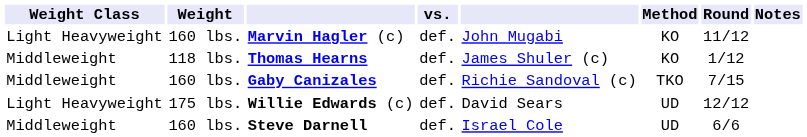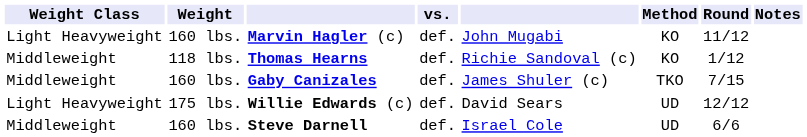 <table class="toccolours" style="font-size: 85%;">
 <tr>
 <th style="background:#e6e8fa; color:#000; text-align:center;">Weight Class</th>
 <th style="background:#e6e8fa; color:#000; text-align:center;">Weight</th>
 <th style="background:#e6e8fa; color:#000; text-align:center;"></th>
 <th style="background:#e6e8fa; color:#000; text-align:center;">vs.</th>
 <th style="background:#e6e8fa; color:#000; text-align:center;"></th>
 <th style="background:#e6e8fa; color:#000; text-align:center;">Method</th>
 <th style="background:#e6e8fa; color:#000; text-align:center;">Round</th>
 <th style="background:#e6e8fa; color:#000; text-align:center;">Notes</th>
 </tr>
 <tr>
 <td>Light Heavyweight</td>
 <td>160 lbs.</td>
 <td><strong><a href='#'>Marvin Hagler</a></strong> (c)</td>
 <td>def.</td>
 <td><a href='#'>John Mugabi</a></td>
 <td align=center>KO</td>
 <td align=center>11/12</td>
 <td></td>
 </tr>
 <tr>
 <td>Middleweight</td>
 <td>118 lbs.</td>
 <td><strong><a href='#'>Thomas Hearns</a></strong></td>
 <td>def.</td>
-<td><a href='#'>James Shuler</a> (c)</td>
+<td><a href='#'>Richie Sandoval</a> (c)</td>
 <td align=center>KO</td>
 <td align=center>1/12</td>
 <td></td>
 </tr>
 <tr>
 <td>Middleweight</td>
 <td>160 lbs.</td>
 <td><strong><a href='#'>Gaby Canizales</a></strong></td>
 <td>def.</td>
-<td><a href='#'>Richie Sandoval</a> (c)</td>
+<td><a href='#'>James Shuler</a> (c)</td>
 <td align=center>TKO</td>
 <td align=center>7/15</td>
 <td></td>
 </tr>
 <tr>
 <td>Light Heavyweight</td>
 <td>175 lbs.</td>
 <td><strong>Willie Edwards</strong> (c)</td>
 <td>def.</td>
 <td>David Sears</td>
 <td align=center>UD</td>
 <td align=center>12/12</td>
 <td></td>
 </tr>
 <tr>
 <td>Middleweight</td>
 <td>160 lbs.</td>
 <td><strong>Steve Darnell</strong></td>
 <td>def.</td>
 <td><a href='#'>Israel Cole</a></td>
 <td align=center>UD</td>
 <td align=center>6/6</td>
 </tr>
 </table>
